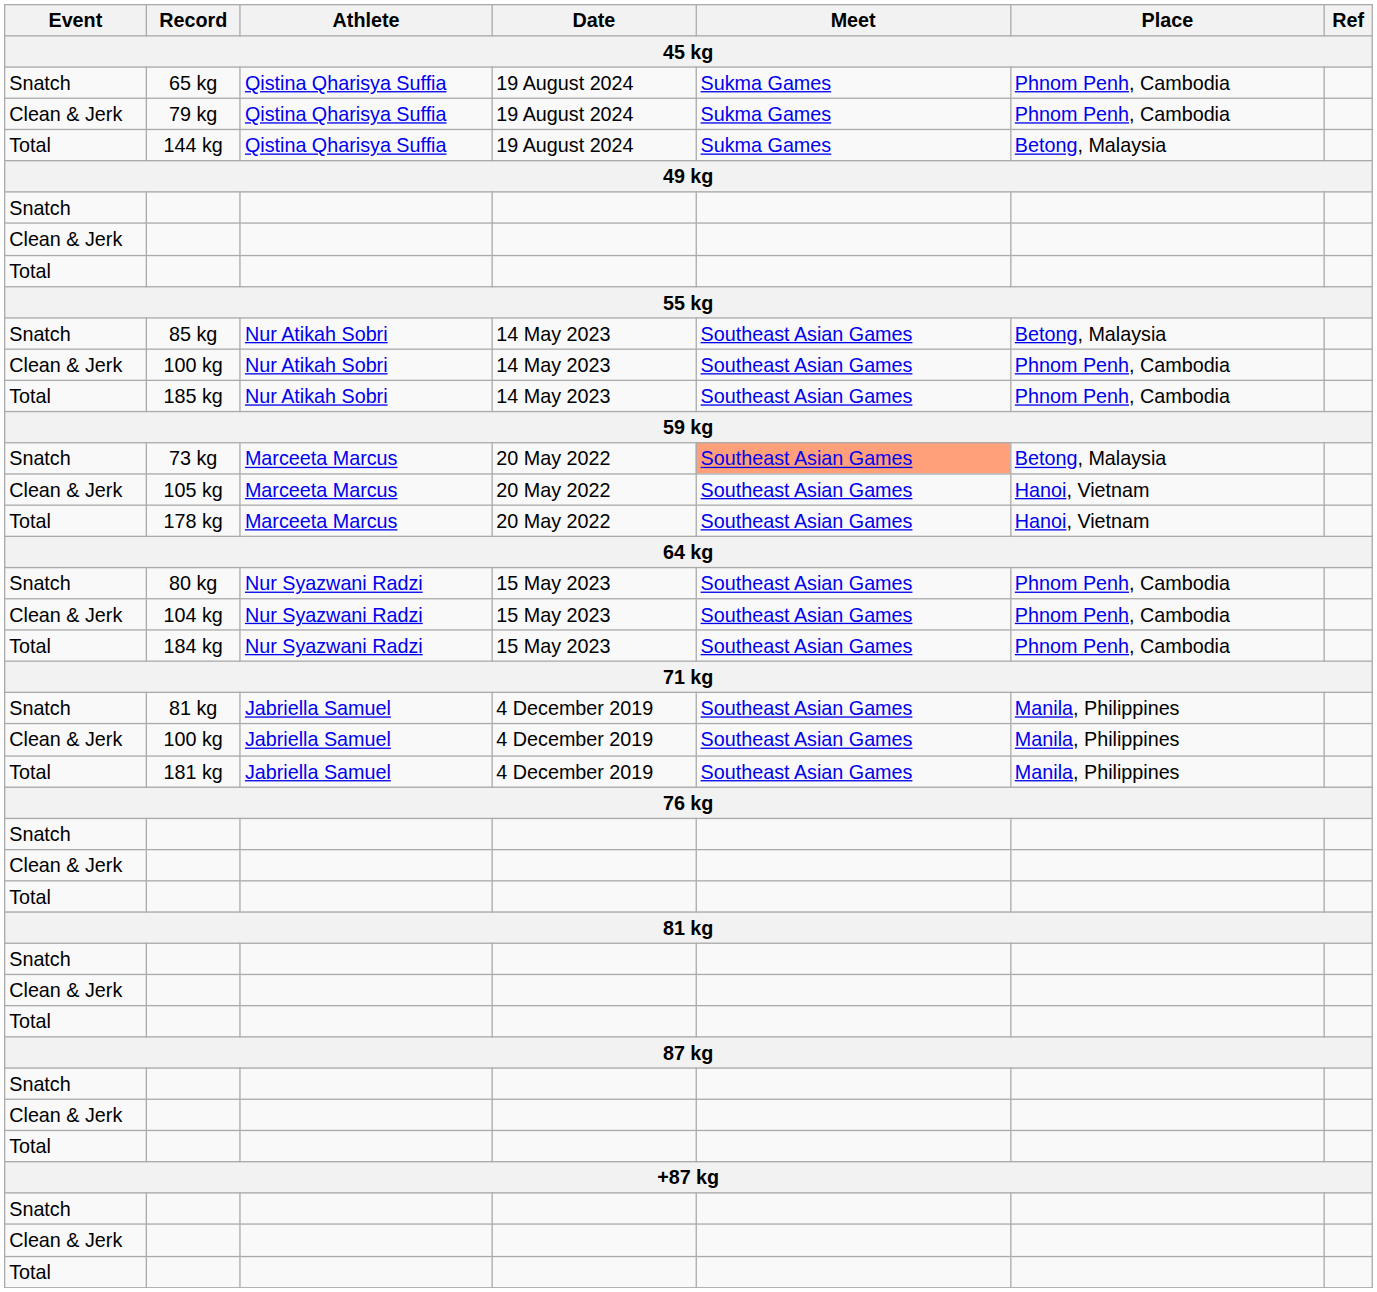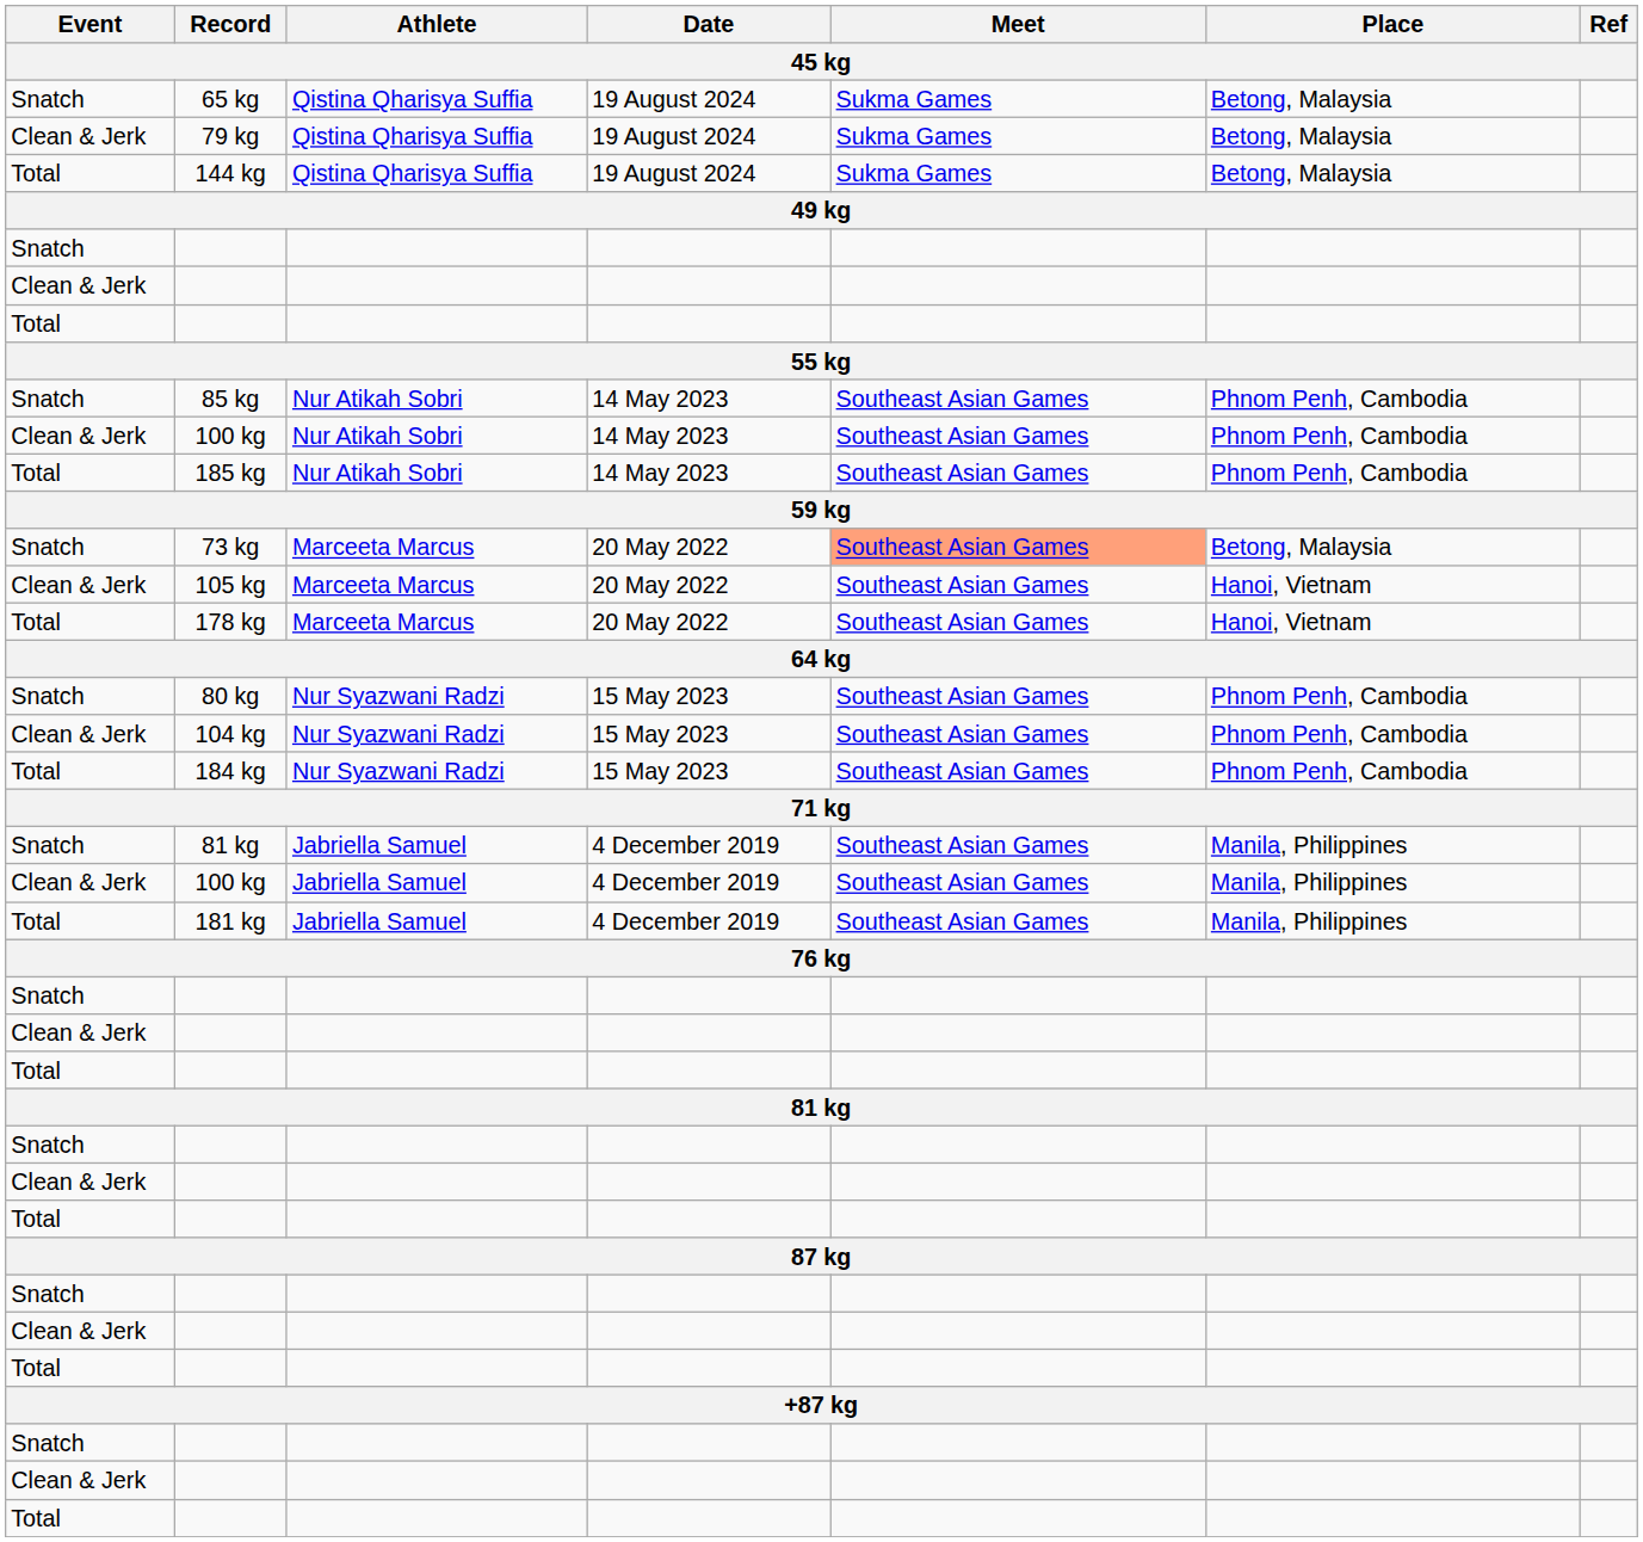 <table class="wikitable" style="font-size:95%;">
 <tr>
 <th width=9%>Event</th>
 <th width=6%>Record</th>
 <th width=16%>Athlete</th>
 <th width=13%>Date</th>
 <th width=20%>Meet</th>
 <th width=20%>Place</th>
 <th width=3%>Ref</th>
 </tr>
 <tr bgcolor="#DDDDDD">
 <th colspan="7">45 kg</th>
 </tr>
 <tr>
 <td>Snatch</td>
 <td align="center">65 kg</td>
 <td><a href='#'>Qistina Qharisya Suffia</a></td>
 <td>19 August 2024</td>
 <td><a href='#'>Sukma Games</a></td>
-<td><a href='#'>Phnom Penh</a>, Cambodia</td>
+<td><a href='#'>Betong</a>, Malaysia</td>
 <td></td>
 </tr>
 <tr>
 <td>Clean & Jerk</td>
 <td align="center">79 kg</td>
 <td><a href='#'>Qistina Qharisya Suffia</a></td>
 <td>19 August 2024</td>
 <td><a href='#'>Sukma Games</a></td>
-<td><a href='#'>Phnom Penh</a>, Cambodia</td>
+<td><a href='#'>Betong</a>, Malaysia</td>
 <td></td>
 </tr>
 <tr>
 <td>Total</td>
 <td align="center">144 kg</td>
 <td><a href='#'>Qistina Qharisya Suffia</a></td>
 <td>19 August 2024</td>
 <td><a href='#'>Sukma Games</a></td>
 <td><a href='#'>Betong</a>, Malaysia</td>
 <td></td>
 </tr>
 <tr bgcolor="#DDDDDD">
 <th colspan="7">49 kg</th>
 </tr>
 <tr>
 <td>Snatch</td>
 <td align="center"></td>
 <td></td>
 <td></td>
 <td></td>
 <td></td>
 <td></td>
 </tr>
 <tr>
 <td>Clean & Jerk</td>
 <td align="center"></td>
 <td></td>
 <td></td>
 <td></td>
 <td></td>
 <td></td>
 </tr>
 <tr>
 <td>Total</td>
 <td align="center"></td>
 <td></td>
 <td></td>
 <td></td>
 <td></td>
 <td></td>
 </tr>
 <tr bgcolor="#DDDDDD">
 <th colspan="7">55 kg</th>
 </tr>
 <tr>
 <td>Snatch</td>
 <td align="center">85 kg</td>
 <td><a href='#'>Nur Atikah Sobri</a></td>
 <td>14 May 2023</td>
 <td><a href='#'>Southeast Asian Games</a></td>
-<td><a href='#'>Betong</a>, Malaysia</td>
+<td><a href='#'>Phnom Penh</a>, Cambodia</td>
 <td></td>
 </tr>
 <tr>
 <td>Clean & Jerk</td>
 <td align="center">100 kg</td>
 <td><a href='#'>Nur Atikah Sobri</a></td>
 <td>14 May 2023</td>
 <td><a href='#'>Southeast Asian Games</a></td>
 <td><a href='#'>Phnom Penh</a>, Cambodia</td>
 <td></td>
 </tr>
 <tr>
 <td>Total</td>
 <td align="center">185 kg</td>
 <td><a href='#'>Nur Atikah Sobri</a></td>
 <td>14 May 2023</td>
 <td><a href='#'>Southeast Asian Games</a></td>
 <td><a href='#'>Phnom Penh</a>, Cambodia</td>
 <td></td>
 </tr>
 <tr bgcolor="#DDDDDD">
 <th colspan="7">59 kg</th>
 </tr>
 <tr>
 <td>Snatch</td>
 <td align="center">73 kg</td>
 <td><a href='#'>Marceeta Marcus</a></td>
 <td>20 May 2022</td>
 <td style="background: lightsalmon;"><a href='#'>Southeast Asian Games</a></td>
 <td><a href='#'>Betong</a>, Malaysia</td>
 <td></td>
 </tr>
 <tr>
 <td>Clean & Jerk</td>
 <td align="center">105 kg</td>
 <td><a href='#'>Marceeta Marcus</a></td>
 <td>20 May 2022</td>
 <td><a href='#'>Southeast Asian Games</a></td>
 <td><a href='#'>Hanoi</a>, Vietnam</td>
 <td></td>
 </tr>
 <tr>
 <td>Total</td>
 <td align="center">178 kg</td>
 <td><a href='#'>Marceeta Marcus</a></td>
 <td>20 May 2022</td>
 <td><a href='#'>Southeast Asian Games</a></td>
 <td><a href='#'>Hanoi</a>, Vietnam</td>
 <td></td>
 </tr>
 <tr bgcolor="#DDDDDD">
 <th colspan="7">64 kg</th>
 </tr>
 <tr>
 <td>Snatch</td>
 <td align="center">80 kg</td>
 <td><a href='#'>Nur Syazwani Radzi</a></td>
 <td>15 May 2023</td>
 <td><a href='#'>Southeast Asian Games</a></td>
 <td><a href='#'>Phnom Penh</a>, Cambodia</td>
 <td></td>
 </tr>
 <tr>
 <td>Clean & Jerk</td>
 <td align="center">104 kg</td>
 <td><a href='#'>Nur Syazwani Radzi</a></td>
 <td>15 May 2023</td>
 <td><a href='#'>Southeast Asian Games</a></td>
 <td><a href='#'>Phnom Penh</a>, Cambodia</td>
 <td></td>
 </tr>
 <tr>
 <td>Total</td>
 <td align="center">184 kg</td>
 <td><a href='#'>Nur Syazwani Radzi</a></td>
 <td>15 May 2023</td>
 <td><a href='#'>Southeast Asian Games</a></td>
 <td><a href='#'>Phnom Penh</a>, Cambodia</td>
 <td></td>
 </tr>
 <tr bgcolor="#DDDDDD">
 <th colspan="7">71 kg</th>
 </tr>
 <tr>
 <td>Snatch</td>
 <td align="center">81 kg</td>
 <td><a href='#'>Jabriella Samuel</a></td>
 <td>4 December 2019</td>
 <td><a href='#'>Southeast Asian Games</a></td>
 <td><a href='#'>Manila</a>, Philippines</td>
 <td></td>
 </tr>
 <tr>
 <td>Clean & Jerk</td>
 <td align="center">100 kg</td>
 <td><a href='#'>Jabriella Samuel</a></td>
 <td>4 December 2019</td>
 <td><a href='#'>Southeast Asian Games</a></td>
 <td><a href='#'>Manila</a>, Philippines</td>
 <td></td>
 </tr>
 <tr>
 <td>Total</td>
 <td align="center">181 kg</td>
 <td><a href='#'>Jabriella Samuel</a></td>
 <td>4 December 2019</td>
 <td><a href='#'>Southeast Asian Games</a></td>
 <td><a href='#'>Manila</a>, Philippines</td>
 <td></td>
 </tr>
 <tr bgcolor="#DDDDDD">
 <th colspan="7">76 kg</th>
 </tr>
 <tr>
 <td>Snatch</td>
 <td align="center"></td>
 <td></td>
 <td></td>
 <td></td>
 <td></td>
 <td></td>
 </tr>
 <tr>
 <td>Clean & Jerk</td>
 <td align="center"></td>
 <td></td>
 <td></td>
 <td></td>
 <td></td>
 <td></td>
 </tr>
 <tr>
 <td>Total</td>
 <td align="center"></td>
 <td></td>
 <td></td>
 <td></td>
 <td></td>
 <td></td>
 </tr>
 <tr bgcolor="#DDDDDD">
 <th colspan="7">81 kg</th>
 </tr>
 <tr>
 <td>Snatch</td>
 <td align="center"></td>
 <td></td>
 <td></td>
 <td></td>
 <td></td>
 <td></td>
 </tr>
 <tr>
 <td>Clean & Jerk</td>
 <td align="center"></td>
 <td></td>
 <td></td>
 <td></td>
 <td></td>
 <td></td>
 </tr>
 <tr>
 <td>Total</td>
 <td align="center"></td>
 <td></td>
 <td></td>
 <td></td>
 <td></td>
 <td></td>
 </tr>
 <tr bgcolor="#DDDDDD">
 <th colspan="7">87 kg</th>
 </tr>
 <tr>
 <td>Snatch</td>
 <td align="center"></td>
 <td></td>
 <td></td>
 <td></td>
 <td></td>
 <td></td>
 </tr>
 <tr>
 <td>Clean & Jerk</td>
 <td align="center"></td>
 <td></td>
 <td></td>
 <td></td>
 <td></td>
 <td></td>
 </tr>
 <tr>
 <td>Total</td>
 <td align="center"></td>
 <td></td>
 <td></td>
 <td></td>
 <td></td>
 <td></td>
 </tr>
 <tr bgcolor="#DDDDDD">
 <th colspan="7">+87 kg</th>
 </tr>
 <tr>
 <td>Snatch</td>
 <td align="center"></td>
 <td></td>
 <td></td>
 <td></td>
 <td></td>
 <td></td>
 </tr>
 <tr>
 <td>Clean & Jerk</td>
 <td align="center"></td>
 <td></td>
 <td></td>
 <td></td>
 <td></td>
 <td></td>
 </tr>
 <tr>
 <td>Total</td>
 <td align="center"></td>
 <td></td>
 <td></td>
 <td></td>
 <td></td>
 <td></td>
 </tr>
 </table>
